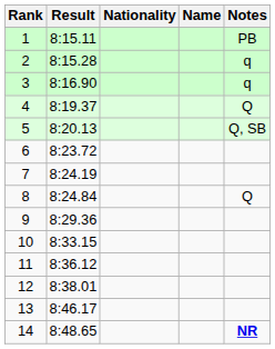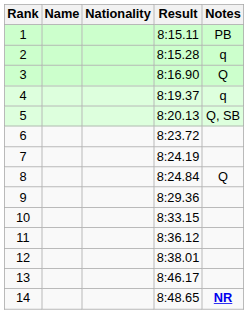 <table class="wikitable sortable" style="text-align:center">
 <tr>
 <th>Rank</th>
+<th>Name</th>
+<th>Nationality</th>
 <th>Result</th>
-<th>Nationality</th>
-<th>Name</th>
 <th>Notes</th>
 </tr>
 <tr bgcolor=ccffcc>
 <td>1</td>
-<td>8:15.11</td>
 <td align="left"></td>
 <td align="left"></td>
+<td>8:15.11</td>
 <td>PB</td>
 </tr>
 <tr bgcolor=ccffcc>
 <td>2</td>
-<td>8:15.28</td>
 <td align="left"></td>
 <td align="left"></td>
+<td>8:15.28</td>
 <td>q</td>
 </tr>
 <tr bgcolor=ccffcc>
 <td>3</td>
-<td>8:16.90</td>
 <td align="left"></td>
 <td align="left"></td>
+<td>8:16.90</td>
+<td>Q</td>
+</tr>
+<tr bgcolor=ddffdd>
+<td>4</td>
+<td align="left"></td>
+<td align="left"></td>
+<td>8:19.37</td>
 <td>q</td>
 </tr>
 <tr bgcolor=ddffdd>
-<td>4</td>
-<td>8:19.37</td>
+<td>5</td>
 <td align="left"></td>
 <td align="left"></td>
-<td>Q</td>
-</tr>
-<tr bgcolor=ddffdd>
-<td>5</td>
 <td>8:20.13</td>
-<td align="left"></td>
-<td align="left"></td>
 <td>Q, SB</td>
 </tr>
 <tr>
 <td>6</td>
-<td>8:23.72</td>
 <td align="left"></td>
 <td align="left"></td>
+<td>8:23.72</td>
 <td></td>
 </tr>
 <tr>
 <td>7</td>
-<td>8:24.19</td>
 <td align="left"></td>
 <td align="left"></td>
+<td>8:24.19</td>
 <td></td>
 </tr>
 <tr>
 <td>8</td>
-<td>8:24.84</td>
 <td align="left"></td>
 <td align="left"></td>
+<td>8:24.84</td>
 <td>Q</td>
 </tr>
 <tr>
 <td>9</td>
-<td>8:29.36</td>
 <td align="left"></td>
 <td align="left"></td>
+<td>8:29.36</td>
 <td></td>
 </tr>
 <tr>
 <td>10</td>
-<td>8:33.15</td>
 <td align="left"></td>
 <td align="left"></td>
+<td>8:33.15</td>
 <td></td>
 </tr>
 <tr>
 <td>11</td>
-<td>8:36.12</td>
 <td align="left"></td>
 <td align="left"></td>
+<td>8:36.12</td>
 <td></td>
 </tr>
 <tr>
 <td>12</td>
-<td>8:38.01</td>
 <td align="left"></td>
 <td align="left"></td>
+<td>8:38.01</td>
 <td></td>
 </tr>
 <tr>
 <td>13</td>
-<td>8:46.17</td>
 <td align="left"></td>
 <td align="left"></td>
+<td>8:46.17</td>
 <td></td>
 </tr>
 <tr>
 <td>14</td>
-<td>8:48.65</td>
 <td align="left"></td>
 <td align="left"></td>
+<td>8:48.65</td>
 <td><strong><a href='#'>NR</a></strong></td>
 </tr>
 </table>
